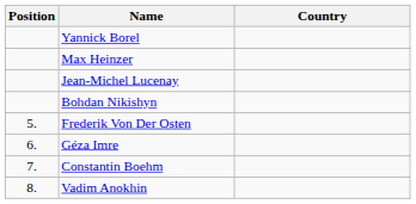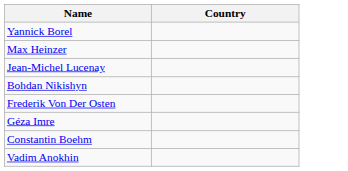 <table class="wikitable">
 <tr>
-<th width="20">Position</th>
 <th width="200">Name</th>
 <th width="200">Country</th>
 </tr>
 <tr>
-<td align="center"></td>
 <td><a href='#'>Yannick Borel</a></td>
 <td></td>
 </tr>
 <tr>
-<td align="center"></td>
 <td><a href='#'>Max Heinzer</a></td>
 <td></td>
 </tr>
 <tr>
-<td align="center"></td>
 <td><a href='#'>Jean-Michel Lucenay</a></td>
 <td></td>
 </tr>
 <tr>
-<td align="center"></td>
 <td><a href='#'>Bohdan Nikishyn</a></td>
 <td></td>
 </tr>
 <tr>
-<td align="center">5.</td>
 <td><a href='#'>Frederik Von Der Osten</a></td>
 <td></td>
 </tr>
 <tr>
-<td align="center">6.</td>
 <td><a href='#'>Géza Imre</a></td>
 <td></td>
 </tr>
 <tr>
-<td align="center">7.</td>
 <td><a href='#'>Constantin Boehm</a></td>
 <td></td>
 </tr>
 <tr>
-<td align="center">8.</td>
 <td><a href='#'>Vadim Anokhin</a></td>
 <td></td>
 </tr>
 </table>
